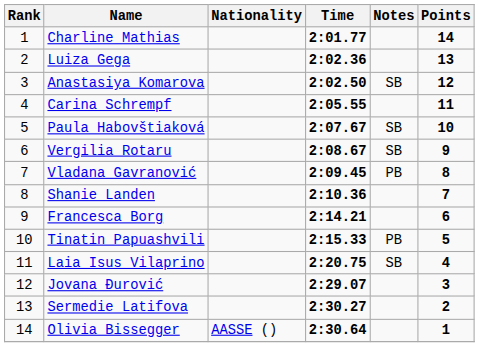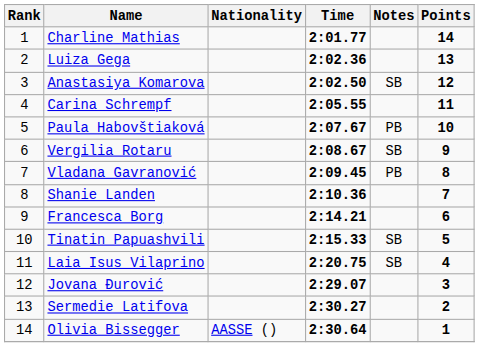 <table class="wikitable sortable" style="text-align:center">
 <tr>
 <th>Rank</th>
 <th>Name</th>
 <th>Nationality</th>
 <th>Time</th>
 <th>Notes</th>
 <th>Points</th>
 </tr>
 <tr>
 <td>1</td>
 <td align=left><a href='#'>Charline Mathias</a></td>
 <td align=left></td>
 <td><strong>2:01.77</strong></td>
 <td></td>
 <td><strong>14</strong></td>
 </tr>
 <tr>
 <td>2</td>
 <td align=left><a href='#'>Luiza Gega</a></td>
 <td align=left></td>
 <td><strong>2:02.36</strong></td>
 <td></td>
 <td><strong>13</strong></td>
 </tr>
 <tr>
 <td>3</td>
 <td align=left><a href='#'>Anastasiya Komarova</a></td>
 <td align=left></td>
 <td><strong>2:02.50</strong></td>
 <td>SB</td>
 <td><strong>12</strong></td>
 </tr>
 <tr>
 <td>4</td>
 <td align=left><a href='#'>Carina Schrempf</a></td>
 <td align=left></td>
 <td><strong>2:05.55</strong></td>
 <td></td>
 <td><strong>11</strong></td>
 </tr>
 <tr>
 <td>5</td>
 <td align=left><a href='#'>Paula Habovštiaková</a></td>
 <td align=left></td>
 <td><strong>2:07.67 </strong></td>
-<td>SB</td>
+<td>PB</td>
 <td><strong>10</strong></td>
 </tr>
 <tr>
 <td>6</td>
 <td align=left><a href='#'>Vergilia Rotaru</a></td>
 <td align=left></td>
 <td><strong>2:08.67</strong></td>
 <td>SB</td>
 <td><strong>9</strong></td>
 </tr>
 <tr>
 <td>7</td>
 <td align=left><a href='#'>Vladana Gavranović</a></td>
 <td align=left></td>
 <td><strong>2:09.45</strong></td>
 <td>PB</td>
 <td><strong>8</strong></td>
 </tr>
 <tr>
 <td>8</td>
 <td align=left><a href='#'>Shanie Landen</a></td>
 <td align=left></td>
 <td><strong>2:10.36</strong></td>
 <td></td>
 <td><strong>7</strong></td>
 </tr>
 <tr>
 <td>9</td>
 <td align=left><a href='#'>Francesca Borg</a></td>
 <td align=left></td>
 <td><strong>2:14.21</strong></td>
 <td></td>
 <td><strong>6</strong></td>
 </tr>
 <tr>
 <td>10</td>
 <td align=left><a href='#'>Tinatin Papuashvili</a></td>
 <td align=left></td>
 <td><strong>2:15.33</strong></td>
-<td>PB</td>
+<td>SB</td>
 <td><strong>5</strong></td>
 </tr>
 <tr>
 <td>11</td>
 <td align=left><a href='#'>Laia Isus Vilaprino</a></td>
 <td align=left></td>
 <td><strong>2:20.75</strong></td>
 <td>SB</td>
 <td><strong>4</strong></td>
 </tr>
 <tr>
 <td>12</td>
 <td align=left><a href='#'>Jovana Đurović</a></td>
 <td align=left></td>
 <td><strong>2:29.07</strong></td>
 <td></td>
 <td><strong>3</strong></td>
 </tr>
 <tr>
 <td>13</td>
 <td align=left><a href='#'>Sermedie Latifova</a></td>
 <td align=left></td>
 <td><strong>2:30.27</strong></td>
 <td></td>
 <td><strong>2</strong></td>
 </tr>
 <tr>
 <td>14</td>
 <td align=left><a href='#'>Olivia Bissegger</a></td>
 <td align=left> <a href='#'>AASSE</a> ()</td>
 <td><strong>2:30.64</strong></td>
 <td></td>
 <td><strong>1</strong></td>
 </tr>
 <tr>
 </tr>
 </table>
